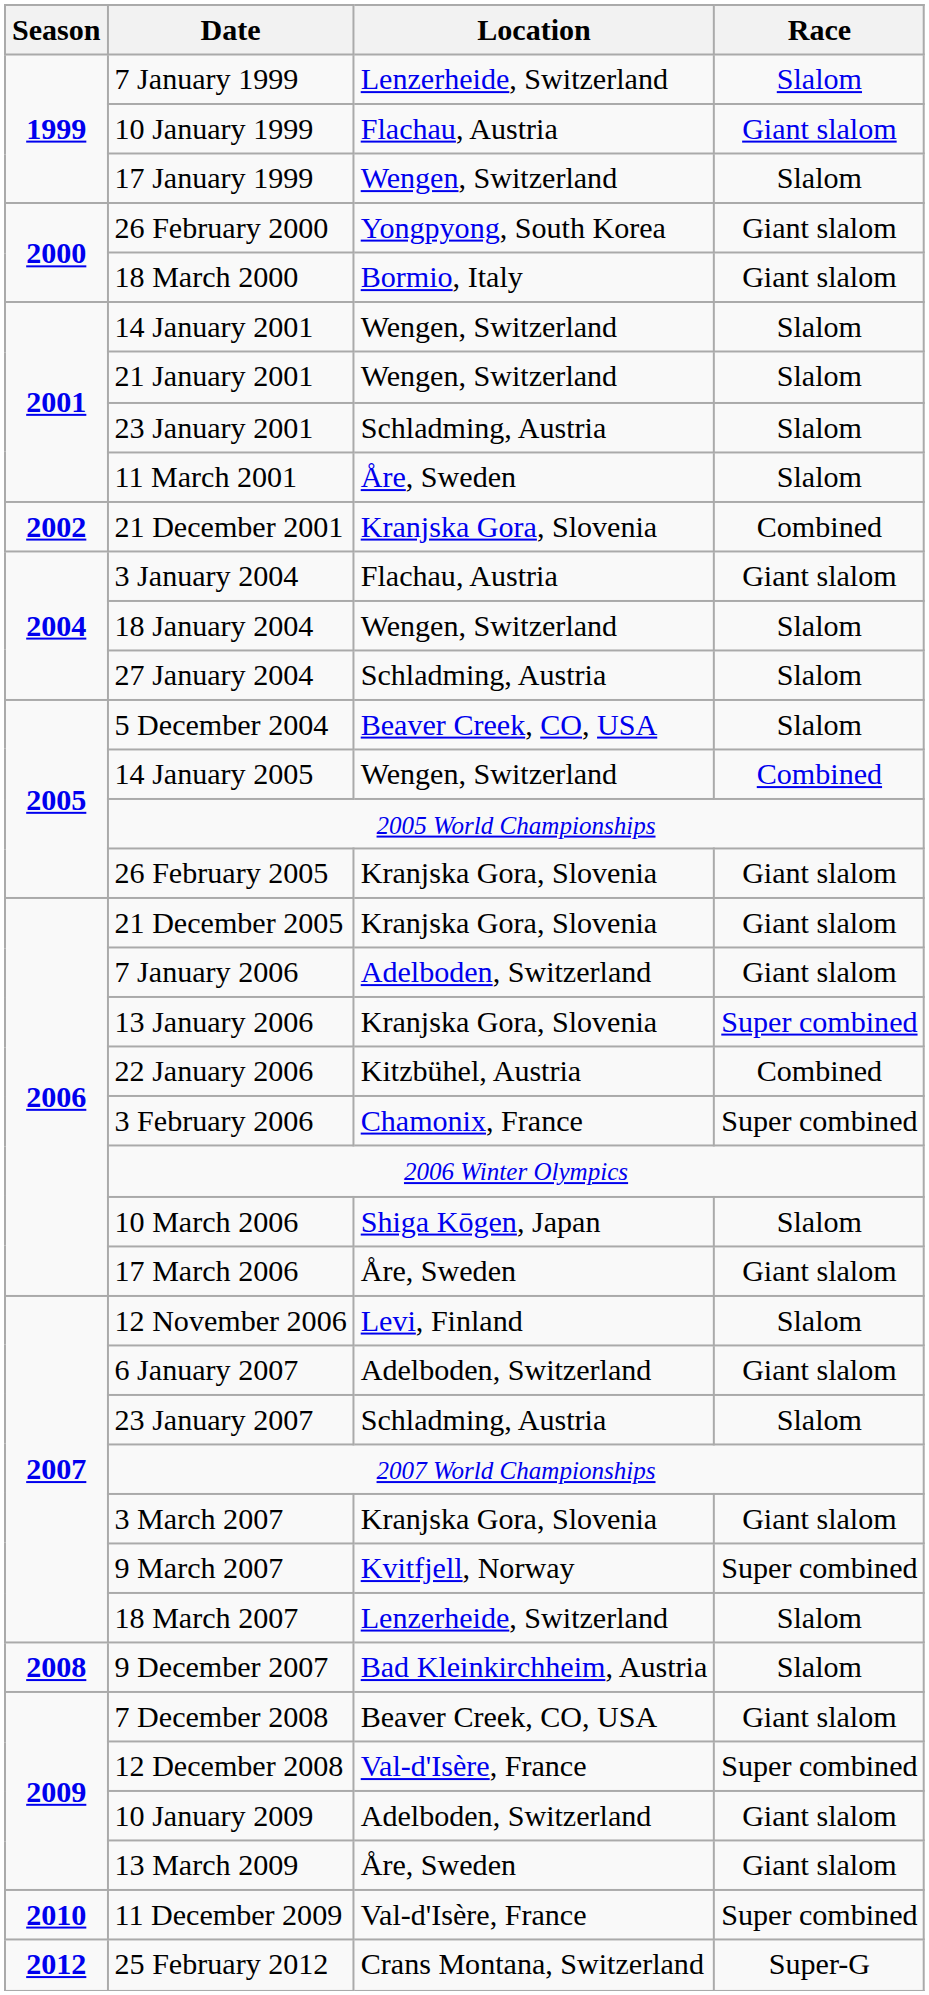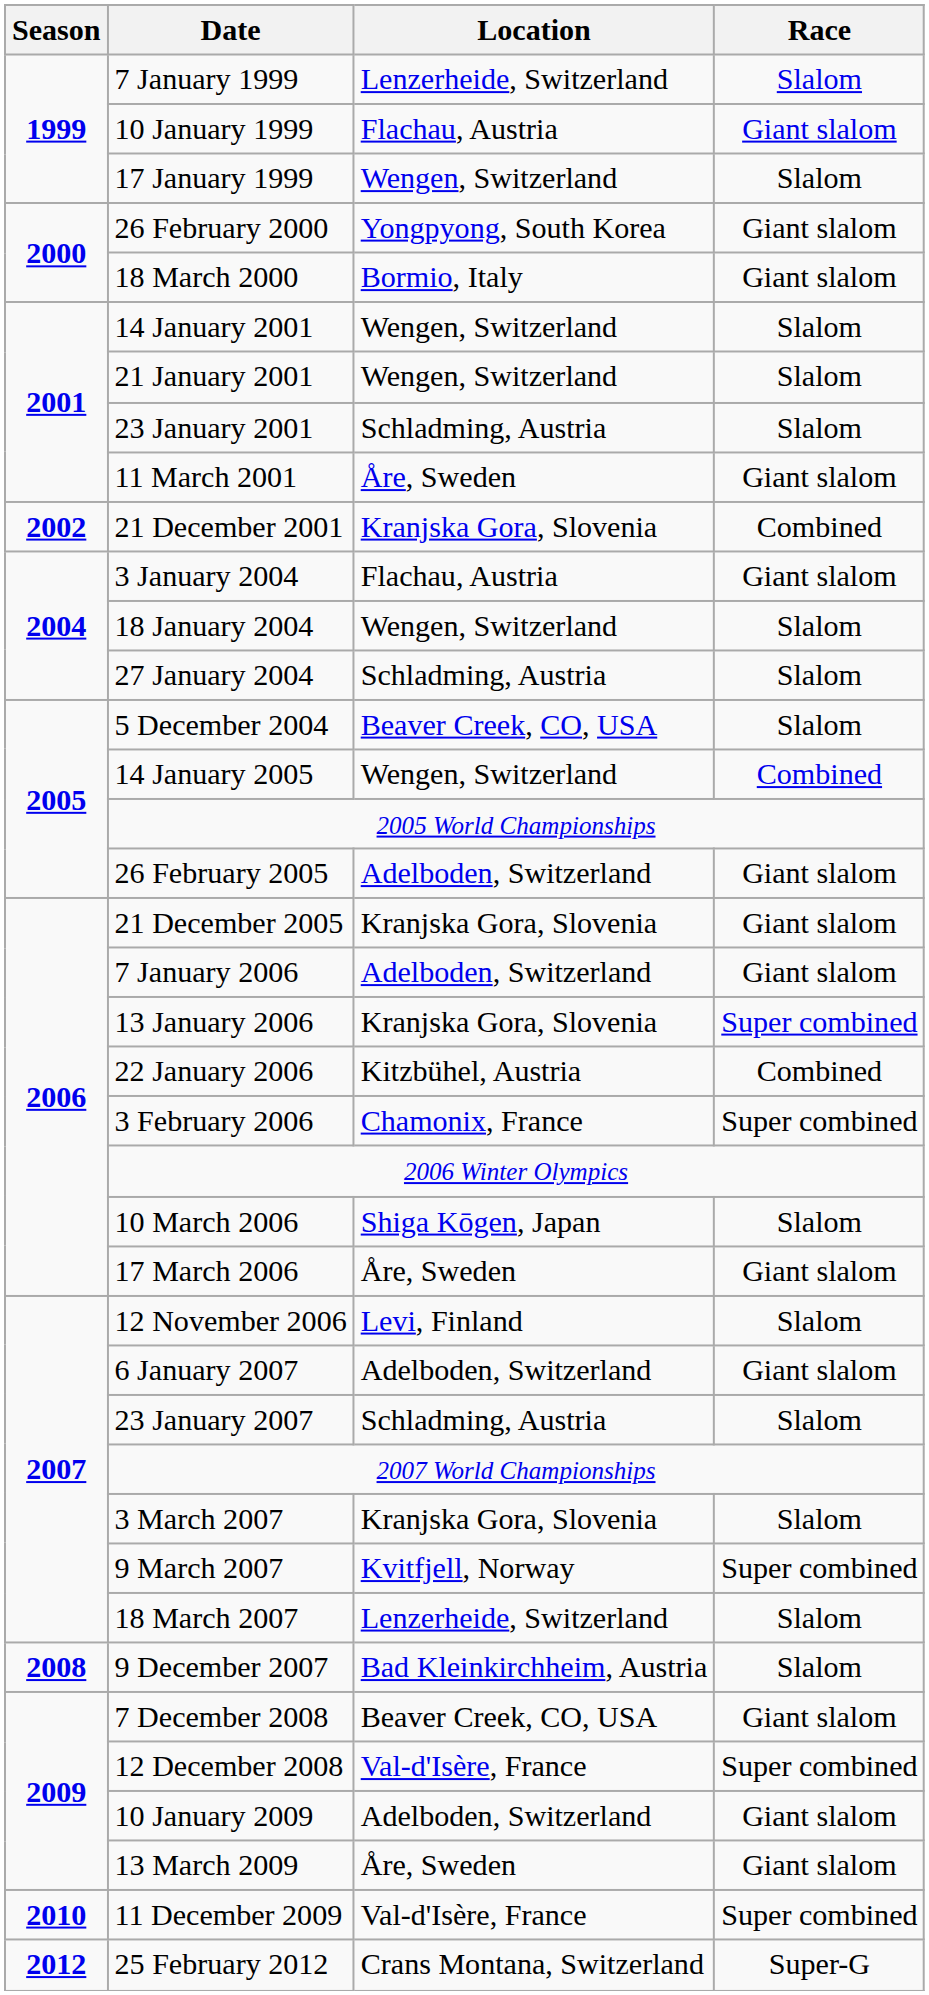 <table class=wikitable style="font-size:95%;">
 <tr>
 <th><strong>Season</strong></th>
 <th><strong>Date</strong></th>
 <th><strong>Location</strong></th>
 <th><strong>Race</strong></th>
 </tr>
 <tr>
 <td rowspan=3 align=center><strong><a href='#'>1999</a></strong></td>
 <td>7 January 1999</td>
 <td><a href='#'>Lenzerheide</a>, Switzerland</td>
 <td align=center><a href='#'>Slalom</a></td>
 </tr>
 <tr>
 <td>10 January 1999</td>
 <td><a href='#'>Flachau</a>, Austria</td>
 <td align=center><a href='#'>Giant slalom</a></td>
 </tr>
 <tr>
 <td>17 January 1999</td>
 <td><a href='#'>Wengen</a>, Switzerland</td>
 <td align=center>Slalom</td>
 </tr>
 <tr>
 <td rowspan=2 align=center><strong><a href='#'>2000</a></strong></td>
 <td>26 February 2000</td>
 <td><a href='#'>Yongpyong</a>, South Korea</td>
 <td align=center>Giant slalom</td>
 </tr>
 <tr>
 <td>18 March 2000</td>
 <td><a href='#'>Bormio</a>, Italy</td>
 <td align=center>Giant slalom</td>
 </tr>
 <tr>
 <td rowspan=4 align=center><strong><a href='#'>2001</a></strong></td>
 <td>14 January 2001</td>
 <td>Wengen, Switzerland</td>
 <td align=center>Slalom</td>
 </tr>
 <tr>
 <td>21 January 2001</td>
 <td>Wengen, Switzerland</td>
 <td align=center>Slalom</td>
 </tr>
 <tr>
 <td>23 January 2001</td>
 <td>Schladming, Austria</td>
 <td align=center>Slalom</td>
 </tr>
 <tr>
 <td>11 March 2001</td>
 <td><a href='#'>Åre</a>, Sweden</td>
-<td align=center>Slalom</td>
+<td align=center>Giant slalom</td>
 </tr>
 <tr>
 <td rowspan=1 align=center><strong><a href='#'>2002</a></strong></td>
 <td>21 December 2001</td>
 <td><a href='#'>Kranjska Gora</a>, Slovenia</td>
 <td align=center>Combined</td>
 </tr>
 <tr>
 <td rowspan=3 align=center><strong><a href='#'>2004</a></strong></td>
 <td>3 January 2004</td>
 <td>Flachau, Austria</td>
 <td align=center>Giant slalom</td>
 </tr>
 <tr>
 <td>18 January 2004</td>
 <td>Wengen, Switzerland</td>
 <td align=center>Slalom</td>
 </tr>
 <tr>
 <td>27 January 2004</td>
 <td>Schladming, Austria</td>
 <td align=center>Slalom</td>
 </tr>
 <tr>
 <td rowspan=4 align=center><strong><a href='#'>2005</a></strong></td>
 <td>5 December 2004</td>
 <td><a href='#'>Beaver Creek</a>, <a href='#'>CO</a>, <a href='#'>USA</a></td>
 <td align=center>Slalom</td>
 </tr>
 <tr>
 <td>14 January 2005</td>
 <td>Wengen, Switzerland</td>
 <td align=center><a href='#'>Combined</a></td>
 </tr>
 <tr>
 <td align=center colspan=3><small><a href='#'><em>2005 World Championships</em></a></small></td>
 </tr>
 <tr>
 <td>26 February 2005</td>
-<td>Kranjska Gora, Slovenia</td>
+<td><a href='#'>Adelboden</a>, Switzerland</td>
 <td align=center>Giant slalom</td>
 </tr>
 <tr>
 <td rowspan=8 align=center><strong><a href='#'>2006</a></strong></td>
 <td>21 December 2005</td>
 <td>Kranjska Gora, Slovenia</td>
 <td align=center>Giant slalom</td>
 </tr>
 <tr>
 <td>7 January 2006</td>
 <td><a href='#'>Adelboden</a>, Switzerland</td>
 <td align=center>Giant slalom</td>
 </tr>
 <tr>
 <td>13 January 2006</td>
 <td>Kranjska Gora, Slovenia</td>
 <td align=center><a href='#'>Super combined</a></td>
 </tr>
 <tr>
 <td>22 January 2006</td>
 <td>Kitzbühel, Austria</td>
 <td align=center>Combined</td>
 </tr>
 <tr>
 <td>3 February 2006</td>
 <td><a href='#'>Chamonix</a>, France</td>
 <td align=center>Super combined</td>
 </tr>
 <tr>
 <td align=center colspan=3><small><a href='#'><em>2006 Winter Olympics</em></a></small></td>
 </tr>
 <tr>
 <td>10 March 2006</td>
 <td><a href='#'>Shiga Kōgen</a>, Japan</td>
 <td align=center>Slalom</td>
 </tr>
 <tr>
 <td>17 March 2006</td>
 <td>Åre, Sweden</td>
 <td align=center>Giant slalom</td>
 </tr>
 <tr>
 <td rowspan=7 align=center><strong><a href='#'>2007</a></strong></td>
 <td>12 November 2006</td>
 <td><a href='#'>Levi</a>, Finland</td>
 <td align=center>Slalom</td>
 </tr>
 <tr>
 <td>6 January 2007</td>
 <td>Adelboden, Switzerland</td>
 <td align=center>Giant slalom</td>
 </tr>
 <tr>
 <td>23 January 2007</td>
 <td>Schladming, Austria</td>
 <td align=center>Slalom</td>
 </tr>
 <tr>
 <td align=center colspan=3><small><a href='#'><em>2007 World Championships</em></a></small></td>
 </tr>
 <tr>
 <td>3 March 2007</td>
 <td>Kranjska Gora, Slovenia</td>
-<td align=center>Giant slalom</td>
+<td align=center>Slalom</td>
 </tr>
 <tr>
 <td>9 March 2007</td>
 <td><a href='#'>Kvitfjell</a>, Norway</td>
 <td align=center>Super combined</td>
 </tr>
 <tr>
 <td>18 March 2007</td>
 <td><a href='#'>Lenzerheide</a>, Switzerland</td>
 <td align=center>Slalom</td>
 </tr>
 <tr>
 <td rowspan=1 align=center><strong><a href='#'>2008</a></strong></td>
 <td>9 December 2007</td>
 <td><a href='#'>Bad Kleinkirchheim</a>, Austria</td>
 <td align=center>Slalom</td>
 </tr>
 <tr>
 <td rowspan=4 align=center><strong><a href='#'>2009</a></strong></td>
 <td>7 December 2008</td>
 <td>Beaver Creek, CO, USA</td>
 <td align=center>Giant slalom</td>
 </tr>
 <tr>
 <td>12 December 2008</td>
 <td><a href='#'>Val-d'Isère</a>, France</td>
 <td align=center>Super combined</td>
 </tr>
 <tr>
 <td>10 January 2009</td>
 <td>Adelboden, Switzerland</td>
 <td align=center>Giant slalom</td>
 </tr>
 <tr>
 <td>13 March 2009</td>
 <td>Åre, Sweden</td>
 <td align=center>Giant slalom</td>
 </tr>
 <tr>
 <td rowspan=1 align=center><strong><a href='#'>2010</a></strong></td>
 <td>11 December 2009</td>
 <td>Val-d'Isère, France</td>
 <td align=center>Super combined</td>
 </tr>
 <tr>
 <td rowspan=1 align=center><strong><a href='#'>2012</a></strong></td>
 <td>25 February 2012</td>
 <td>Crans Montana, Switzerland</td>
 <td align=center>Super-G</td>
 </tr>
 </table>
